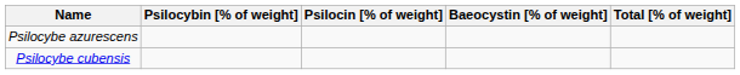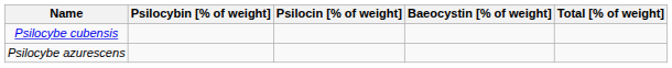 <table class="wikitable sortable" style="text-align:center;">
 <tr>
 <th>Name</th>
 <th>Psilocybin [% of weight]</th>
 <th>Psilocin [% of weight]</th>
 <th>Baeocystin [% of weight]</th>
 <th>Total [% of weight]</th>
 </tr>
 <tr>
+<td><em><a href='#'>Psilocybe cubensis</a></em></td>
+<td></td>
+<td></td>
+<td></td>
+<td></td>
+</tr>
+<tr>
 <td><em>Psilocybe azurescens</em></td>
 <td></td>
 <td></td>
 <td></td>
 <td></td>
 </tr>
-<tr>
-<td><em><a href='#'>Psilocybe cubensis</a></em></td>
-<td></td>
-<td></td>
-<td></td>
-<td></td>
-</tr>
 </table>
